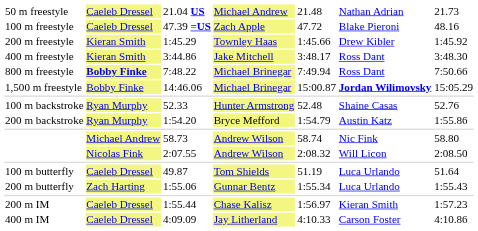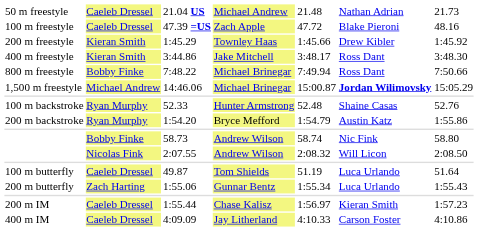 <table>
 <tr valign="top">
 <td>50 m freestyle</td>
 <td bgcolor=F3F781><a href='#'>Caeleb Dressel</a></td>
 <td>21.04 <strong><a href='#'>US</a></strong></td>
 <td bgcolor=F3F781><a href='#'>Michael Andrew</a></td>
 <td>21.48</td>
 <td><a href='#'>Nathan Adrian</a></td>
 <td>21.73</td>
 </tr>
 <tr valign="top">
 <td>100 m freestyle</td>
 <td bgcolor=F3F781><a href='#'>Caeleb Dressel</a></td>
 <td>47.39 <strong><a href='#'>=US</a></strong></td>
 <td bgcolor=F3F781><a href='#'>Zach Apple</a></td>
 <td>47.72</td>
 <td><a href='#'>Blake Pieroni</a></td>
 <td>48.16</td>
 </tr>
 <tr valign="top">
 <td>200 m freestyle</td>
 <td bgcolor=F3F781><a href='#'>Kieran Smith</a></td>
 <td>1:45.29</td>
 <td bgcolor=F3F781><a href='#'>Townley Haas</a></td>
 <td>1:45.66</td>
 <td><a href='#'>Drew Kibler</a></td>
 <td>1:45.92</td>
 </tr>
 <tr valign="top">
 <td>400 m freestyle</td>
 <td bgcolor=F3F781><a href='#'>Kieran Smith</a></td>
 <td>3:44.86</td>
 <td bgcolor=F3F781><a href='#'>Jake Mitchell</a></td>
 <td>3:48.17</td>
 <td><a href='#'>Ross Dant</a></td>
 <td>3:48.30</td>
 </tr>
 <tr valign="top">
 <td>800 m freestyle</td>
-<td bgcolor=F3F781><strong><a href='#'>Bobby Finke</a></strong></td>
+<td bgcolor=F3F781><a href='#'>Bobby Finke</a></td>
 <td>7:48.22</td>
 <td bgcolor=F3F781><a href='#'>Michael Brinegar</a></td>
 <td>7:49.94</td>
 <td><a href='#'>Ross Dant</a></td>
 <td>7:50.66</td>
 </tr>
 <tr valign="top">
 <td>1,500 m freestyle</td>
-<td bgcolor=F3F781><a href='#'>Bobby Finke</a></td>
+<td bgcolor=F3F781><a href='#'>Michael Andrew</a></td>
 <td>14:46.06</td>
 <td bgcolor=F3F781><a href='#'>Michael Brinegar</a></td>
 <td>15:00.87</td>
 <td><strong><a href='#'>Jordan Wilimovsky</a></strong></td>
 <td>15:05.29</td>
 </tr>
 <tr bgcolor=#DDDDDD>
 <td colspan=7></td>
 </tr>
 <tr valign="top">
 <td>100 m backstroke</td>
 <td bgcolor=F3F781><a href='#'>Ryan Murphy</a></td>
 <td>52.33</td>
 <td bgcolor=F3F781><a href='#'>Hunter Armstrong</a></td>
 <td>52.48</td>
 <td><a href='#'>Shaine Casas</a></td>
 <td>52.76</td>
 </tr>
 <tr valign="top">
 <td>200 m backstroke</td>
 <td bgcolor=F3F781><a href='#'>Ryan Murphy</a></td>
 <td>1:54.20</td>
 <td bgcolor=F3F781>Bryce Mefford</td>
 <td>1:54.79</td>
 <td><a href='#'>Austin Katz</a></td>
 <td>1:55.86</td>
 </tr>
 <tr bgcolor=#DDDDDD>
 <td colspan=7></td>
 </tr>
 <tr valign="top">
 <td></td>
-<td bgcolor=F3F781><a href='#'>Michael Andrew</a></td>
+<td bgcolor=F3F781><a href='#'>Bobby Finke</a></td>
 <td>58.73</td>
 <td bgcolor=F3F781><a href='#'>Andrew Wilson</a></td>
 <td>58.74</td>
 <td><a href='#'>Nic Fink</a></td>
 <td>58.80</td>
 </tr>
 <tr valign="top">
 <td></td>
 <td bgcolor=F3F781><a href='#'>Nicolas Fink</a></td>
 <td>2:07.55</td>
 <td bgcolor=F3F781><a href='#'>Andrew Wilson</a></td>
 <td>2:08.32</td>
 <td><a href='#'>Will Licon</a></td>
 <td>2:08.50</td>
 </tr>
 <tr bgcolor=#DDDDDD>
 <td colspan=7></td>
 </tr>
 <tr valign="top">
 <td>100 m butterfly</td>
 <td bgcolor=F3F781><a href='#'>Caeleb Dressel</a></td>
 <td>49.87</td>
 <td bgcolor=F3F781><a href='#'>Tom Shields</a></td>
 <td>51.19</td>
 <td><a href='#'>Luca Urlando</a></td>
 <td>51.64</td>
 </tr>
 <tr valign="top">
 <td>200 m butterfly</td>
 <td bgcolor=F3F781><a href='#'>Zach Harting</a></td>
 <td>1:55.06</td>
 <td bgcolor=F3F781><a href='#'>Gunnar Bentz</a></td>
 <td>1:55.34</td>
 <td><a href='#'>Luca Urlando</a></td>
 <td>1:55.43</td>
 </tr>
 <tr bgcolor=#DDDDDD>
 <td colspan=7></td>
 </tr>
 <tr valign="top">
 <td>200 m IM</td>
 <td bgcolor=F3F781><a href='#'>Caeleb Dressel</a></td>
 <td>1:55.44</td>
 <td bgcolor=F3F781><a href='#'>Chase Kalisz</a></td>
 <td>1:56.97</td>
 <td><a href='#'>Kieran Smith</a></td>
 <td>1:57.23</td>
 </tr>
 <tr valign="top">
 <td>400 m IM</td>
 <td bgcolor=F3F781><a href='#'>Caeleb Dressel</a></td>
 <td>4:09.09</td>
 <td bgcolor=F3F781><a href='#'>Jay Litherland</a></td>
 <td>4:10.33</td>
 <td><a href='#'>Carson Foster</a></td>
 <td>4:10.86</td>
 </tr>
 </table>
